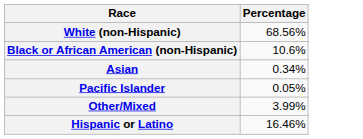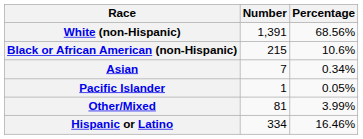 <table class="wikitable" style="text-align:right">
 <tr>
 <th scope="col">Race</th>
+<th scope="col">Number</th>
 <th scope="col">Percentage</th>
 </tr>
 <tr>
 <th scope="row"><a href='#'>White</a> (non-Hispanic)</th>
+<td>1,391</td>
 <td>68.56%</td>
 </tr>
 <tr>
 <th scope="row"><a href='#'>Black or African American</a> (non-Hispanic)</th>
+<td>215</td>
 <td>10.6%</td>
 </tr>
 <tr>
 <th scope="row"><a href='#'>Asian</a></th>
+<td>7</td>
 <td>0.34%</td>
 </tr>
 <tr>
 <th scope="row"><a href='#'>Pacific Islander</a></th>
+<td>1</td>
 <td>0.05%</td>
 </tr>
 <tr>
 <th scope="row"><a href='#'>Other/Mixed</a></th>
+<td>81</td>
 <td>3.99%</td>
 </tr>
 <tr>
 <th scope="row"><a href='#'>Hispanic</a> or <a href='#'>Latino</a></th>
+<td>334</td>
 <td>16.46%</td>
 </tr>
 </table>
